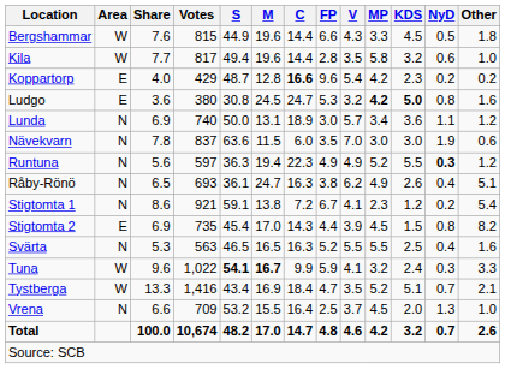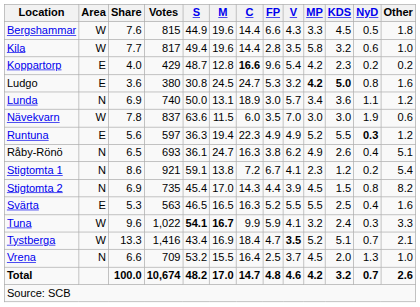 <table class="wikitable sortable" style=text-align:right>
 <tr>
 <th>Location</th>
 <th>Area</th>
 <th>Share</th>
 <th>Votes</th>
 <th><a href='#'>S</a></th>
 <th><a href='#'>M</a></th>
 <th><a href='#'>C</a></th>
 <th><a href='#'>FP</a></th>
 <th><a href='#'>V</a></th>
 <th><a href='#'>MP</a></th>
 <th><a href='#'>KDS</a></th>
 <th><a href='#'>NyD</a></th>
 <th>Other</th>
 </tr>
 <tr>
 <td align=left><a href='#'>Bergshammar</a></td>
 <td>W</td>
 <td>7.6</td>
 <td>815</td>
 <td>44.9</td>
 <td>19.6</td>
 <td>14.4</td>
 <td>6.6</td>
 <td>4.3</td>
 <td>3.3</td>
 <td>4.5</td>
 <td>0.5</td>
 <td>1.8</td>
 </tr>
 <tr>
 <td align=left><a href='#'>Kila</a></td>
 <td>W</td>
 <td>7.7</td>
 <td>817</td>
 <td>49.4</td>
 <td>19.6</td>
 <td>14.4</td>
 <td>2.8</td>
 <td>3.5</td>
 <td>5.8</td>
 <td>3.2</td>
 <td>0.6</td>
 <td>1.0</td>
 </tr>
 <tr>
 <td align=left><a href='#'>Koppartorp</a></td>
 <td>E</td>
 <td>4.0</td>
 <td>429</td>
 <td>48.7</td>
 <td>12.8</td>
 <td><strong>16.6</strong></td>
 <td>9.6</td>
 <td>5.4</td>
 <td>4.2</td>
 <td>2.3</td>
 <td>0.2</td>
 <td>0.2</td>
 </tr>
 <tr>
 <td align=left>Ludgo</td>
 <td>E</td>
 <td>3.6</td>
 <td>380</td>
 <td>30.8</td>
 <td>24.5</td>
 <td>24.7</td>
 <td>5.3</td>
 <td>3.2</td>
 <td><strong>4.2</strong></td>
 <td><strong>5.0</strong></td>
 <td>0.8</td>
 <td>1.6</td>
 </tr>
 <tr>
 <td align=left><a href='#'>Lunda</a></td>
 <td>N</td>
 <td>6.9</td>
 <td>740</td>
 <td>50.0</td>
 <td>13.1</td>
 <td>18.9</td>
 <td>3.0</td>
 <td>5.7</td>
 <td>3.4</td>
 <td>3.6</td>
 <td>1.1</td>
 <td>1.2</td>
 </tr>
 <tr>
 <td align=left><a href='#'>Nävekvarn</a></td>
-<td>N</td>
+<td>W</td>
 <td>7.8</td>
 <td>837</td>
 <td>63.6</td>
 <td>11.5</td>
 <td>6.0</td>
 <td>3.5</td>
 <td>7.0</td>
 <td>3.0</td>
 <td>3.0</td>
 <td>1.9</td>
 <td>0.6</td>
 </tr>
 <tr>
 <td align=left><a href='#'>Runtuna</a></td>
-<td>N</td>
+<td>E</td>
 <td>5.6</td>
 <td>597</td>
 <td>36.3</td>
 <td>19.4</td>
 <td>22.3</td>
 <td>4.9</td>
 <td>4.9</td>
 <td>5.2</td>
 <td>5.5</td>
 <td><strong>0.3</strong></td>
 <td>1.2</td>
 </tr>
 <tr>
 <td align=left>Råby-Rönö</td>
 <td>N</td>
 <td>6.5</td>
 <td>693</td>
 <td>36.1</td>
 <td>24.7</td>
 <td>16.3</td>
 <td>3.8</td>
 <td>6.2</td>
 <td>4.9</td>
 <td>2.6</td>
 <td>0.4</td>
 <td>5.1</td>
 </tr>
 <tr>
 <td align=left><a href='#'>Stigtomta 1</a></td>
 <td>N</td>
 <td>8.6</td>
 <td>921</td>
 <td>59.1</td>
 <td>13.8</td>
 <td>7.2</td>
 <td>6.7</td>
 <td>4.1</td>
 <td>2.3</td>
 <td>1.2</td>
 <td>0.2</td>
 <td>5.4</td>
 </tr>
 <tr>
 <td align=left><a href='#'>Stigtomta 2</a></td>
-<td>E</td>
+<td>N</td>
 <td>6.9</td>
 <td>735</td>
 <td>45.4</td>
 <td>17.0</td>
 <td>14.3</td>
 <td>4.4</td>
 <td>3.9</td>
 <td>4.5</td>
 <td>1.5</td>
 <td>0.8</td>
 <td>8.2</td>
 </tr>
 <tr>
 <td align=left><a href='#'>Svärta</a></td>
-<td>N</td>
+<td>E</td>
 <td>5.3</td>
 <td>563</td>
 <td>46.5</td>
 <td>16.5</td>
 <td>16.3</td>
 <td>5.2</td>
 <td>5.5</td>
 <td>5.5</td>
 <td>2.5</td>
 <td>0.4</td>
 <td>1.6</td>
 </tr>
 <tr>
 <td align=left><a href='#'>Tuna</a></td>
 <td>W</td>
 <td>9.6</td>
 <td>1,022</td>
 <td><strong>54.1</strong></td>
 <td><strong>16.7</strong></td>
 <td>9.9</td>
 <td>5.9</td>
 <td>4.1</td>
 <td>3.2</td>
 <td>2.4</td>
 <td>0.3</td>
 <td>3.3</td>
 </tr>
 <tr>
 <td align=left><a href='#'>Tystberga</a></td>
 <td>W</td>
 <td>13.3</td>
 <td>1,416</td>
 <td>43.4</td>
 <td>16.9</td>
 <td>18.4</td>
 <td>4.7</td>
-<td>3.5</td>
+<td><strong>3.5</strong></td>
 <td>5.2</td>
 <td>5.1</td>
 <td>0.7</td>
 <td>2.1</td>
 </tr>
 <tr>
 <td align=left><a href='#'>Vrena</a></td>
 <td>N</td>
 <td>6.6</td>
 <td>709</td>
 <td>53.2</td>
 <td>15.5</td>
 <td>16.4</td>
 <td>2.5</td>
 <td>3.7</td>
 <td>4.5</td>
 <td>2.0</td>
 <td>1.3</td>
 <td>1.0</td>
 </tr>
 <tr>
 <td align=left><strong>Total</strong></td>
 <td></td>
 <td><strong>100.0</strong></td>
 <td><strong>10,674</strong></td>
 <td><strong>48.2</strong></td>
 <td><strong>17.0</strong></td>
 <td><strong>14.7</strong></td>
 <td><strong>4.8</strong></td>
 <td><strong>4.6</strong></td>
 <td><strong>4.2</strong></td>
 <td><strong>3.2</strong></td>
 <td><strong>0.7</strong></td>
 <td><strong>2.6</strong></td>
 </tr>
 <tr>
 <td align=left colspan=13>Source: SCB </td>
 </tr>
 </table>
